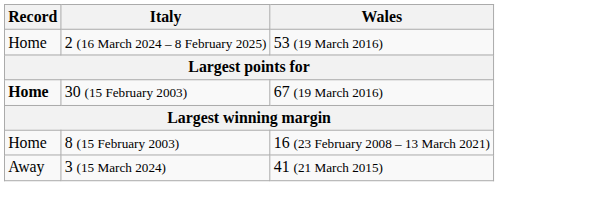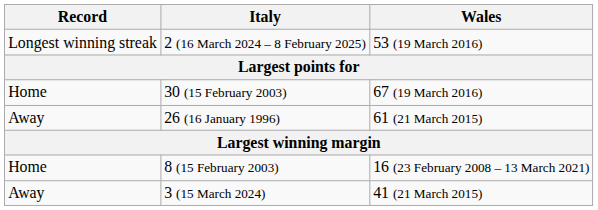 <table class="wikitable">
 <tr>
 <th>Record</th>
 <th>Italy</th>
 <th>Wales</th>
 </tr>
 <tr>
-<td>Home</td>
+<td>Longest winning streak</td>
 <td>2 <small>(16 March 2024 – 8 February 2025)</small></td>
 <td>53 <small>(19 March 2016)</small></td>
 </tr>
 <tr>
 <th colspan=3 align=center>Largest points for</th>
 </tr>
 <tr>
-<td><strong>Home</strong></td>
+<td>Home</td>
 <td>30 <small>(15 February 2003)</small></td>
 <td>67 <small>(19 March 2016)</small></td>
+</tr>
+<tr>
+<td>Away</td>
+<td>26 <small>(16 January 1996)</small></td>
+<td>61 <small>(21 March 2015)</small></td>
 </tr>
 <tr>
 <th colspan=3 align=center>Largest winning margin</th>
 </tr>
 <tr>
 <td>Home</td>
 <td>8 <small>(15 February 2003)</small></td>
 <td>16 <small>(23 February 2008 – 13 March 2021)</small></td>
 </tr>
 <tr>
 <td>Away</td>
 <td>3 <small>(15 March 2024)</small></td>
 <td>41 <small>(21 March 2015)</small></td>
 </tr>
 </table>
